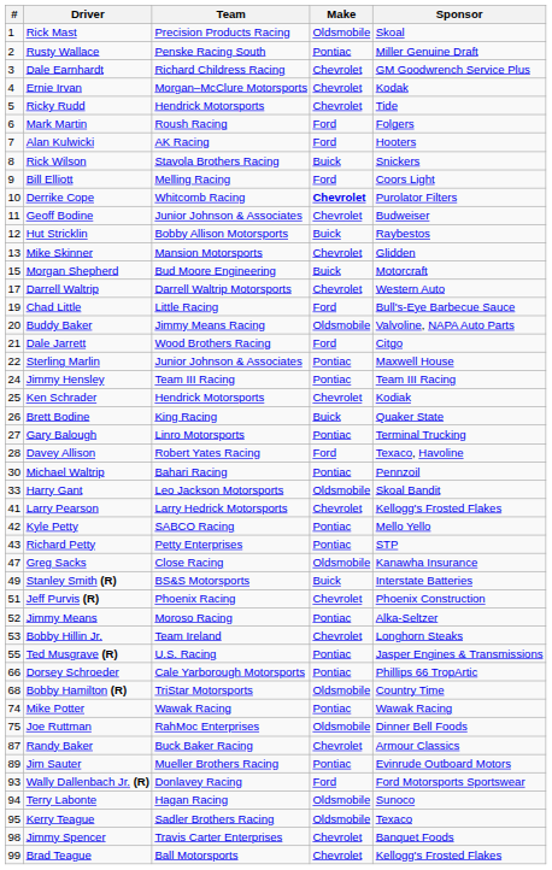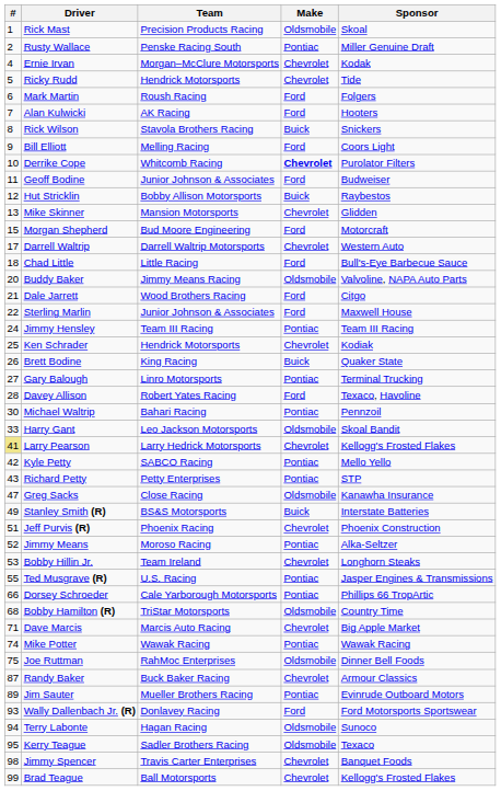 <table class="wikitable" style="font-size:95%">
 <tr>
 <th>#</th>
 <th>Driver</th>
 <th>Team</th>
 <th>Make</th>
 <th>Sponsor</th>
 </tr>
 <tr>
 <td>1</td>
 <td><a href='#'>Rick Mast</a></td>
 <td><a href='#'>Precision Products Racing</a></td>
 <td><a href='#'>Oldsmobile</a></td>
 <td><a href='#'>Skoal</a></td>
 </tr>
 <tr>
 <td>2</td>
 <td><a href='#'>Rusty Wallace</a></td>
 <td><a href='#'>Penske Racing South</a></td>
 <td><a href='#'>Pontiac</a></td>
 <td><a href='#'>Miller Genuine Draft</a></td>
-</tr>
-<tr>
-<td>3</td>
-<td><a href='#'>Dale Earnhardt</a></td>
-<td><a href='#'>Richard Childress Racing</a></td>
-<td><a href='#'>Chevrolet</a></td>
-<td><a href='#'>GM Goodwrench Service Plus</a></td>
 </tr>
 <tr>
 <td>4</td>
 <td><a href='#'>Ernie Irvan</a></td>
 <td><a href='#'>Morgan–McClure Motorsports</a></td>
 <td><a href='#'>Chevrolet</a></td>
 <td><a href='#'>Kodak</a></td>
 </tr>
 <tr>
 <td>5</td>
 <td><a href='#'>Ricky Rudd</a></td>
 <td><a href='#'>Hendrick Motorsports</a></td>
 <td><a href='#'>Chevrolet</a></td>
 <td><a href='#'>Tide</a></td>
 </tr>
 <tr>
 <td>6</td>
 <td><a href='#'>Mark Martin</a></td>
 <td><a href='#'>Roush Racing</a></td>
 <td><a href='#'>Ford</a></td>
 <td><a href='#'>Folgers</a></td>
 </tr>
 <tr>
 <td>7</td>
 <td><a href='#'>Alan Kulwicki</a></td>
 <td><a href='#'>AK Racing</a></td>
 <td><a href='#'>Ford</a></td>
 <td><a href='#'>Hooters</a></td>
 </tr>
 <tr>
 <td>8</td>
 <td><a href='#'>Rick Wilson</a></td>
 <td><a href='#'>Stavola Brothers Racing</a></td>
 <td><a href='#'>Buick</a></td>
 <td><a href='#'>Snickers</a></td>
 </tr>
 <tr>
 <td>9</td>
 <td><a href='#'>Bill Elliott</a></td>
 <td><a href='#'>Melling Racing</a></td>
 <td><a href='#'>Ford</a></td>
 <td><a href='#'>Coors Light</a></td>
 </tr>
 <tr>
 <td>10</td>
 <td><a href='#'>Derrike Cope</a></td>
 <td><a href='#'>Whitcomb Racing</a></td>
 <td><strong><a href='#'>Chevrolet</a></strong></td>
 <td><a href='#'>Purolator Filters</a></td>
 </tr>
 <tr>
 <td>11</td>
 <td><a href='#'>Geoff Bodine</a></td>
 <td><a href='#'>Junior Johnson & Associates</a></td>
-<td><a href='#'>Chevrolet</a></td>
+<td><a href='#'>Ford</a></td>
 <td><a href='#'>Budweiser</a></td>
 </tr>
 <tr>
 <td>12</td>
 <td><a href='#'>Hut Stricklin</a></td>
 <td><a href='#'>Bobby Allison Motorsports</a></td>
 <td><a href='#'>Buick</a></td>
 <td><a href='#'>Raybestos</a></td>
 </tr>
 <tr>
 <td>13</td>
 <td><a href='#'>Mike Skinner</a></td>
 <td><a href='#'>Mansion Motorsports</a></td>
 <td><a href='#'>Chevrolet</a></td>
 <td><a href='#'>Glidden</a></td>
 </tr>
 <tr>
 <td>15</td>
 <td><a href='#'>Morgan Shepherd</a></td>
 <td><a href='#'>Bud Moore Engineering</a></td>
-<td><a href='#'>Buick</a></td>
+<td><a href='#'>Ford</a></td>
 <td><a href='#'>Motorcraft</a></td>
 </tr>
 <tr>
 <td>17</td>
 <td><a href='#'>Darrell Waltrip</a></td>
 <td><a href='#'>Darrell Waltrip Motorsports</a></td>
 <td><a href='#'>Chevrolet</a></td>
 <td><a href='#'>Western Auto</a></td>
 </tr>
 <tr>
-<td>19</td>
+<td>18</td>
 <td><a href='#'>Chad Little</a></td>
 <td><a href='#'>Little Racing</a></td>
 <td><a href='#'>Ford</a></td>
 <td><a href='#'>Bull's-Eye Barbecue Sauce</a></td>
 </tr>
 <tr>
 <td>20</td>
 <td><a href='#'>Buddy Baker</a></td>
 <td><a href='#'>Jimmy Means Racing</a></td>
 <td><a href='#'>Oldsmobile</a></td>
 <td><a href='#'>Valvoline</a>, <a href='#'>NAPA Auto Parts</a></td>
 </tr>
 <tr>
 <td>21</td>
 <td><a href='#'>Dale Jarrett</a></td>
 <td><a href='#'>Wood Brothers Racing</a></td>
 <td><a href='#'>Ford</a></td>
 <td><a href='#'>Citgo</a></td>
 </tr>
 <tr>
 <td>22</td>
 <td><a href='#'>Sterling Marlin</a></td>
 <td><a href='#'>Junior Johnson & Associates</a></td>
-<td><a href='#'>Pontiac</a></td>
+<td><a href='#'>Ford</a></td>
 <td><a href='#'>Maxwell House</a></td>
 </tr>
 <tr>
 <td>24</td>
 <td><a href='#'>Jimmy Hensley</a></td>
 <td><a href='#'>Team III Racing</a></td>
 <td><a href='#'>Pontiac</a></td>
 <td><a href='#'>Team III Racing</a></td>
 </tr>
 <tr>
 <td>25</td>
 <td><a href='#'>Ken Schrader</a></td>
 <td><a href='#'>Hendrick Motorsports</a></td>
 <td><a href='#'>Chevrolet</a></td>
 <td><a href='#'>Kodiak</a></td>
 </tr>
 <tr>
 <td>26</td>
 <td><a href='#'>Brett Bodine</a></td>
 <td><a href='#'>King Racing</a></td>
 <td><a href='#'>Buick</a></td>
 <td><a href='#'>Quaker State</a></td>
 </tr>
 <tr>
 <td>27</td>
 <td><a href='#'>Gary Balough</a></td>
 <td><a href='#'>Linro Motorsports</a></td>
 <td><a href='#'>Pontiac</a></td>
 <td><a href='#'>Terminal Trucking</a></td>
 </tr>
 <tr>
 <td>28</td>
 <td><a href='#'>Davey Allison</a></td>
 <td><a href='#'>Robert Yates Racing</a></td>
 <td><a href='#'>Ford</a></td>
 <td><a href='#'>Texaco</a>, <a href='#'>Havoline</a></td>
 </tr>
 <tr>
 <td>30</td>
 <td><a href='#'>Michael Waltrip</a></td>
 <td><a href='#'>Bahari Racing</a></td>
 <td><a href='#'>Pontiac</a></td>
 <td><a href='#'>Pennzoil</a></td>
 </tr>
 <tr>
 <td>33</td>
 <td><a href='#'>Harry Gant</a></td>
 <td><a href='#'>Leo Jackson Motorsports</a></td>
 <td><a href='#'>Oldsmobile</a></td>
 <td><a href='#'>Skoal Bandit</a></td>
 </tr>
 <tr>
-<td>41</td>
+<td style="background: khaki;">41</td>
 <td><a href='#'>Larry Pearson</a></td>
 <td><a href='#'>Larry Hedrick Motorsports</a></td>
 <td><a href='#'>Chevrolet</a></td>
 <td><a href='#'>Kellogg's Frosted Flakes</a></td>
 </tr>
 <tr>
 <td>42</td>
 <td><a href='#'>Kyle Petty</a></td>
 <td><a href='#'>SABCO Racing</a></td>
 <td><a href='#'>Pontiac</a></td>
 <td><a href='#'>Mello Yello</a></td>
 </tr>
 <tr>
 <td>43</td>
 <td><a href='#'>Richard Petty</a></td>
 <td><a href='#'>Petty Enterprises</a></td>
 <td><a href='#'>Pontiac</a></td>
 <td><a href='#'>STP</a></td>
 </tr>
 <tr>
 <td>47</td>
 <td><a href='#'>Greg Sacks</a></td>
 <td><a href='#'>Close Racing</a></td>
 <td><a href='#'>Oldsmobile</a></td>
 <td><a href='#'>Kanawha Insurance</a></td>
 </tr>
 <tr>
 <td>49</td>
 <td><a href='#'>Stanley Smith</a> <strong>(R)</strong></td>
 <td><a href='#'>BS&S Motorsports</a></td>
 <td><a href='#'>Buick</a></td>
 <td><a href='#'>Interstate Batteries</a></td>
 </tr>
 <tr>
 <td>51</td>
 <td><a href='#'>Jeff Purvis</a> <strong>(R)</strong></td>
 <td><a href='#'>Phoenix Racing</a></td>
 <td><a href='#'>Chevrolet</a></td>
 <td><a href='#'>Phoenix Construction</a></td>
 </tr>
 <tr>
 <td>52</td>
 <td><a href='#'>Jimmy Means</a></td>
 <td><a href='#'>Moroso Racing</a></td>
 <td><a href='#'>Pontiac</a></td>
 <td><a href='#'>Alka-Seltzer</a></td>
 </tr>
 <tr>
 <td>53</td>
 <td><a href='#'>Bobby Hillin Jr.</a></td>
 <td><a href='#'>Team Ireland</a></td>
 <td><a href='#'>Chevrolet</a></td>
 <td><a href='#'>Longhorn Steaks</a></td>
 </tr>
 <tr>
 <td>55</td>
 <td><a href='#'>Ted Musgrave</a> <strong>(R)</strong></td>
 <td><a href='#'>U.S. Racing</a></td>
 <td><a href='#'>Pontiac</a></td>
 <td><a href='#'>Jasper Engines & Transmissions</a></td>
 </tr>
 <tr>
 <td>66</td>
 <td><a href='#'>Dorsey Schroeder</a></td>
 <td><a href='#'>Cale Yarborough Motorsports</a></td>
 <td><a href='#'>Pontiac</a></td>
 <td><a href='#'>Phillips 66 TropArtic</a></td>
 </tr>
 <tr>
 <td>68</td>
 <td><a href='#'>Bobby Hamilton</a> <strong>(R)</strong></td>
 <td><a href='#'>TriStar Motorsports</a></td>
 <td><a href='#'>Oldsmobile</a></td>
 <td><a href='#'>Country Time</a></td>
 </tr>
 <tr>
+<td>71</td>
+<td><a href='#'>Dave Marcis</a></td>
+<td><a href='#'>Marcis Auto Racing</a></td>
+<td><a href='#'>Chevrolet</a></td>
+<td><a href='#'>Big Apple Market</a></td>
+</tr>
+<tr>
 <td>74</td>
 <td><a href='#'>Mike Potter</a></td>
 <td><a href='#'>Wawak Racing</a></td>
 <td><a href='#'>Pontiac</a></td>
 <td><a href='#'>Wawak Racing</a></td>
 </tr>
 <tr>
 <td>75</td>
 <td><a href='#'>Joe Ruttman</a></td>
 <td><a href='#'>RahMoc Enterprises</a></td>
 <td><a href='#'>Oldsmobile</a></td>
 <td><a href='#'>Dinner Bell Foods</a></td>
 </tr>
 <tr>
 <td>87</td>
 <td><a href='#'>Randy Baker</a></td>
 <td><a href='#'>Buck Baker Racing</a></td>
 <td><a href='#'>Chevrolet</a></td>
 <td><a href='#'>Armour Classics</a></td>
 </tr>
 <tr>
 <td>89</td>
 <td><a href='#'>Jim Sauter</a></td>
 <td><a href='#'>Mueller Brothers Racing</a></td>
 <td><a href='#'>Pontiac</a></td>
 <td><a href='#'>Evinrude Outboard Motors</a></td>
 </tr>
 <tr>
 <td>93</td>
 <td><a href='#'>Wally Dallenbach Jr.</a> <strong>(R)</strong></td>
 <td><a href='#'>Donlavey Racing</a></td>
 <td><a href='#'>Ford</a></td>
 <td><a href='#'>Ford Motorsports Sportswear</a></td>
 </tr>
 <tr>
 <td>94</td>
 <td><a href='#'>Terry Labonte</a></td>
 <td><a href='#'>Hagan Racing</a></td>
 <td><a href='#'>Oldsmobile</a></td>
 <td><a href='#'>Sunoco</a></td>
 </tr>
 <tr>
 <td>95</td>
 <td><a href='#'>Kerry Teague</a></td>
 <td><a href='#'>Sadler Brothers Racing</a></td>
 <td><a href='#'>Oldsmobile</a></td>
 <td><a href='#'>Texaco</a></td>
 </tr>
 <tr>
 <td>98</td>
 <td><a href='#'>Jimmy Spencer</a></td>
 <td><a href='#'>Travis Carter Enterprises</a></td>
 <td><a href='#'>Chevrolet</a></td>
 <td><a href='#'>Banquet Foods</a></td>
 </tr>
 <tr>
 <td>99</td>
 <td><a href='#'>Brad Teague</a></td>
 <td><a href='#'>Ball Motorsports</a></td>
 <td><a href='#'>Chevrolet</a></td>
 <td><a href='#'>Kellogg's Frosted Flakes</a></td>
 </tr>
 </table>
